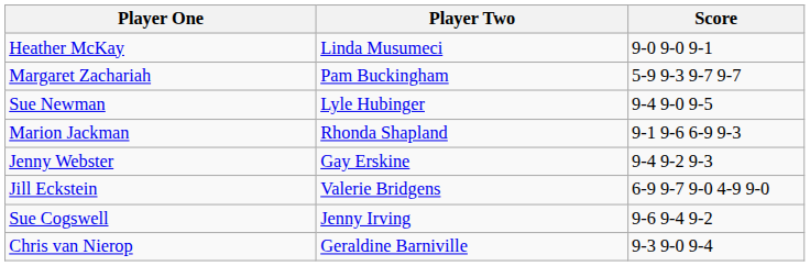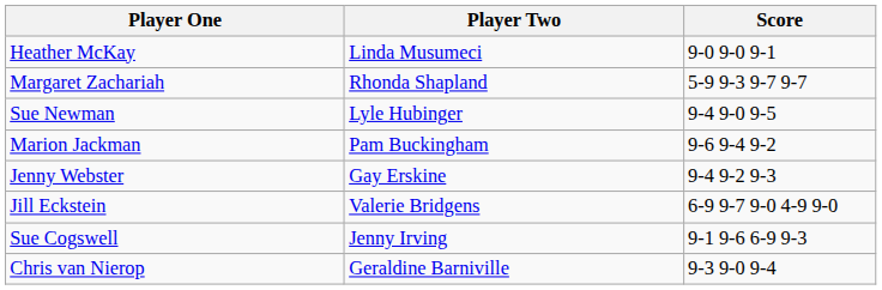 <table class="wikitable">
 <tr>
 <th width=270>Player One</th>
 <th width=270>Player Two</th>
 <th width=150>Score</th>
 </tr>
 <tr>
 <td> <a href='#'>Heather McKay</a></td>
 <td> <a href='#'>Linda Musumeci</a></td>
 <td>9-0 9-0 9-1</td>
 </tr>
 <tr>
 <td> <a href='#'>Margaret Zachariah</a></td>
-<td> <a href='#'>Pam Buckingham</a></td>
+<td> <a href='#'>Rhonda Shapland</a></td>
 <td>5-9 9-3 9-7 9-7</td>
 </tr>
 <tr>
 <td> <a href='#'>Sue Newman</a></td>
 <td> <a href='#'>Lyle Hubinger</a></td>
 <td>9-4 9-0 9-5</td>
 </tr>
 <tr>
 <td> <a href='#'>Marion Jackman</a></td>
-<td> <a href='#'>Rhonda Shapland</a></td>
-<td>9-1 9-6 6-9 9-3</td>
+<td> <a href='#'>Pam Buckingham</a></td>
+<td>9-6 9-4 9-2</td>
 </tr>
 <tr>
 <td> <a href='#'>Jenny Webster</a></td>
 <td> <a href='#'>Gay Erskine</a></td>
 <td>9-4 9-2 9-3</td>
 </tr>
 <tr>
 <td> <a href='#'>Jill Eckstein</a></td>
 <td> <a href='#'>Valerie Bridgens</a></td>
 <td>6-9 9-7 9-0 4-9 9-0</td>
 </tr>
 <tr>
 <td> <a href='#'>Sue Cogswell</a></td>
 <td> <a href='#'>Jenny Irving</a></td>
-<td>9-6 9-4 9-2</td>
+<td>9-1 9-6 6-9 9-3</td>
 </tr>
 <tr>
 <td> <a href='#'>Chris van Nierop</a></td>
 <td> <a href='#'>Geraldine Barniville</a></td>
 <td>9-3 9-0 9-4</td>
 </tr>
 </table>
